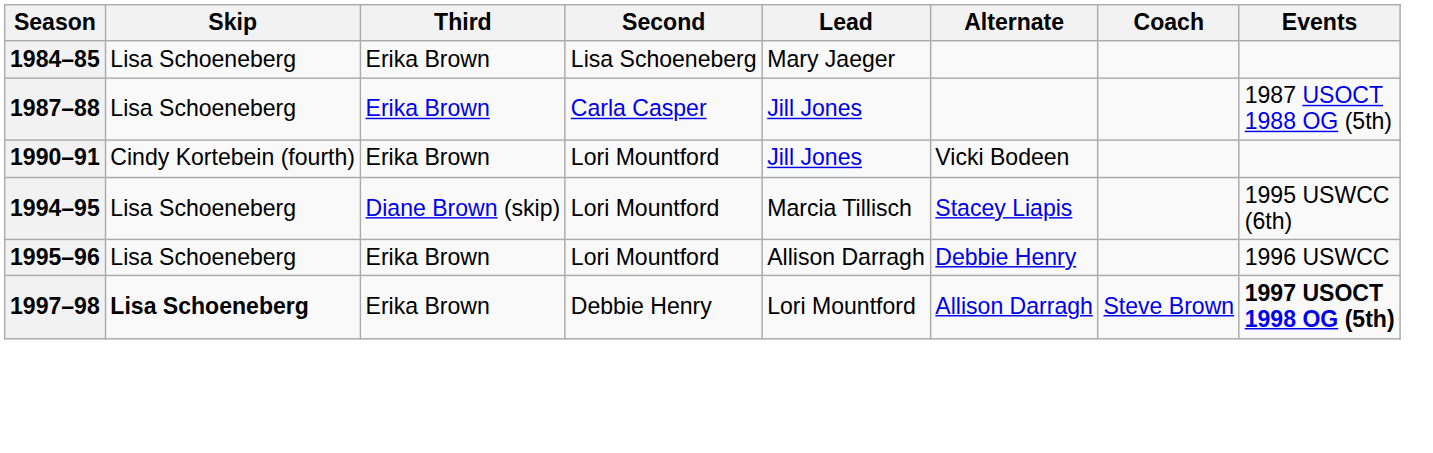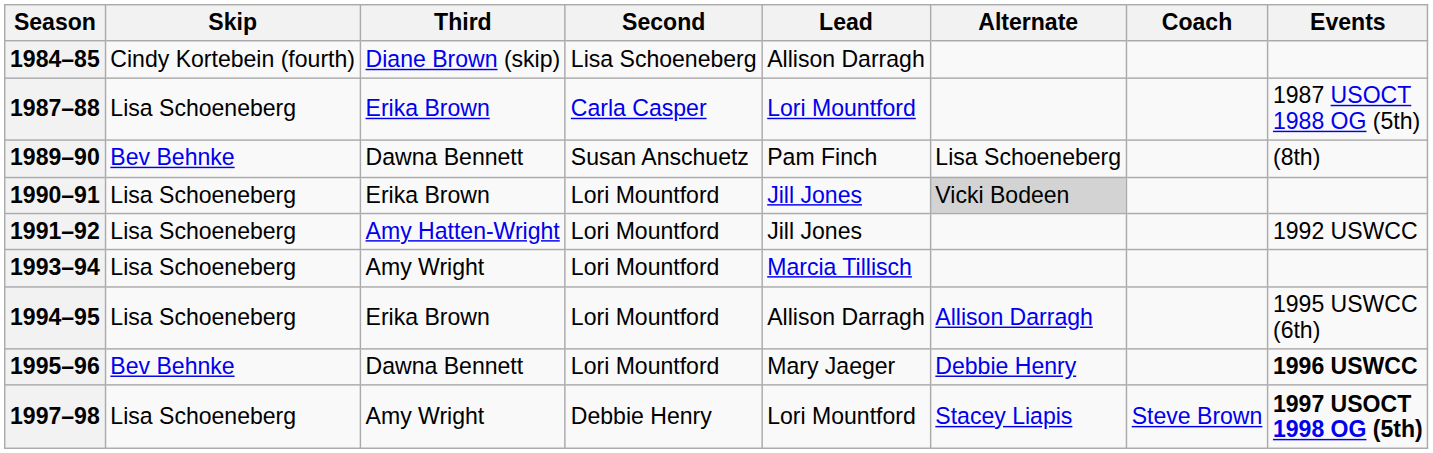 <table class="wikitable">
 <tr>
 <th scope="col">Season</th>
 <th scope="col">Skip</th>
 <th scope="col">Third</th>
 <th scope="col">Second</th>
 <th scope="col">Lead</th>
 <th scope="col">Alternate</th>
 <th scope="col">Coach</th>
 <th scope="col">Events</th>
 </tr>
 <tr>
 <th scope="row">1984–85</th>
+<td>Cindy Kortebein (fourth)</td>
+<td><a href='#'>Diane Brown</a> (skip)</td>
 <td>Lisa Schoeneberg</td>
-<td>Erika Brown</td>
-<td>Lisa Schoeneberg</td>
-<td>Mary Jaeger</td>
+<td>Allison Darragh</td>
 <td></td>
 <td></td>
 <td></td>
 </tr>
 <tr>
 <th scope="row">1987–88</th>
 <td>Lisa Schoeneberg</td>
 <td><a href='#'>Erika Brown</a></td>
 <td><a href='#'>Carla Casper</a></td>
-<td><a href='#'>Jill Jones</a></td>
+<td><a href='#'>Lori Mountford</a></td>
 <td></td>
 <td></td>
 <td>1987 <a href='#'>USOCT</a> <br><a href='#'>1988 OG</a> (5th)</td>
 </tr>
 <tr>
+<th scope="row">1989–90</th>
+<td><a href='#'>Bev Behnke</a></td>
+<td>Dawna Bennett</td>
+<td>Susan Anschuetz</td>
+<td>Pam Finch</td>
+<td>Lisa Schoeneberg</td>
+<td></td>
+<td> (8th)</td>
+</tr>
+<tr>
 <th scope="row">1990–91</th>
-<td>Cindy Kortebein (fourth)</td>
+<td>Lisa Schoeneberg</td>
 <td>Erika Brown</td>
 <td>Lori Mountford</td>
 <td><a href='#'>Jill Jones</a></td>
-<td>Vicki Bodeen</td>
+<td style="background: lightgrey;">Vicki Bodeen</td>
+<td></td>
+<td></td>
+</tr>
+<tr>
+<th scope="row">1991–92</th>
+<td>Lisa Schoeneberg</td>
+<td><a href='#'>Amy Hatten-Wright</a></td>
+<td>Lori Mountford</td>
+<td>Jill Jones</td>
+<td></td>
+<td></td>
+<td>1992 USWCC <br> </td>
+</tr>
+<tr>
+<th scope="row">1993–94</th>
+<td>Lisa Schoeneberg</td>
+<td>Amy Wright</td>
+<td>Lori Mountford</td>
+<td><a href='#'>Marcia Tillisch</a></td>
+<td></td>
 <td></td>
 <td></td>
 </tr>
 <tr>
 <th scope="row">1994–95</th>
 <td>Lisa Schoeneberg</td>
-<td><a href='#'>Diane Brown</a> (skip)</td>
+<td>Erika Brown</td>
 <td>Lori Mountford</td>
-<td>Marcia Tillisch</td>
-<td><a href='#'>Stacey Liapis</a></td>
+<td>Allison Darragh</td>
+<td><a href='#'>Allison Darragh</a></td>
 <td></td>
 <td>1995 USWCC <br> (6th)</td>
 </tr>
 <tr>
 <th scope="row">1995–96</th>
-<td>Lisa Schoeneberg</td>
-<td>Erika Brown</td>
+<td><a href='#'>Bev Behnke</a></td>
+<td>Dawna Bennett</td>
 <td>Lori Mountford</td>
-<td>Allison Darragh</td>
+<td>Mary Jaeger</td>
 <td><a href='#'>Debbie Henry</a></td>
 <td></td>
-<td>1996 USWCC <br> </td>
+<td><strong>1996 USWCC <br> </strong></td>
 </tr>
 <tr>
 <th scope="row" rowspan=2>1997–98</th>
-<td><strong>Lisa Schoeneberg</strong></td>
-<td>Erika Brown</td>
+<td>Lisa Schoeneberg</td>
+<td>Amy Wright</td>
 <td>Debbie Henry</td>
 <td>Lori Mountford</td>
-<td><a href='#'>Allison Darragh</a></td>
+<td><a href='#'>Stacey Liapis</a></td>
 <td><a href='#'>Steve Brown</a></td>
 <td><strong>1997 USOCT <br><a href='#'>1998 OG</a> (5th)</strong></td>
 </tr>
 </table>
